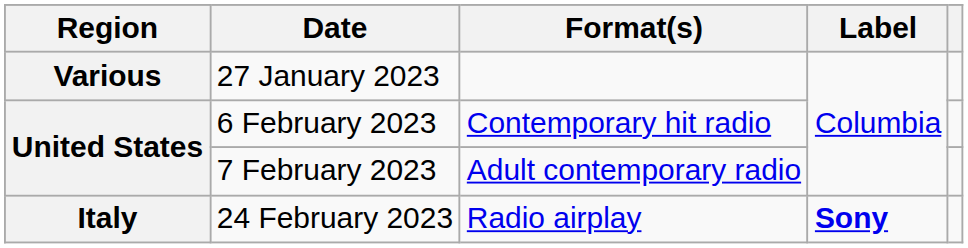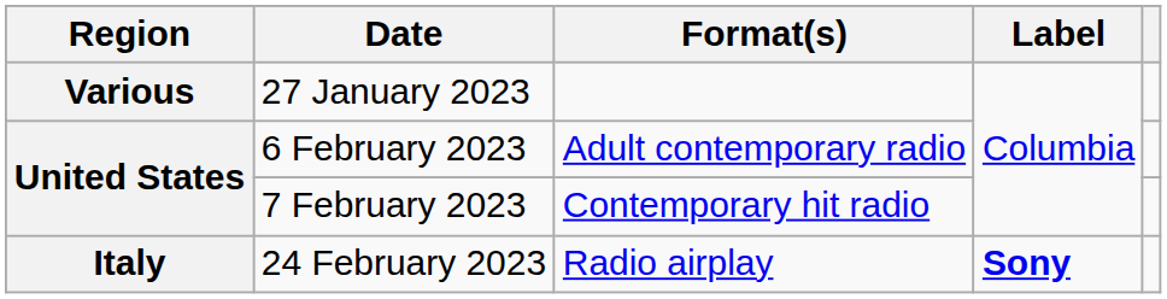 <table class="wikitable plainrowheaders">
 <tr>
 <th scope="col">Region</th>
 <th scope="col">Date</th>
 <th scope="col">Format(s)</th>
 <th scope="col">Label</th>
 <th scope="col"></th>
 </tr>
 <tr>
 <th scope="row">Various</th>
 <td>27 January 2023</td>
 <td></td>
 <td rowspan="3"><a href='#'>Columbia</a></td>
 <td align="center"></td>
 </tr>
 <tr>
 <th scope="row" rowspan="2">United States</th>
 <td>6 February 2023</td>
-<td><a href='#'>Contemporary hit radio</a></td>
+<td><a href='#'>Adult contemporary radio</a></td>
 <td align="center"></td>
 </tr>
 <tr>
 <td>7 February 2023</td>
-<td><a href='#'>Adult contemporary radio</a></td>
+<td><a href='#'>Contemporary hit radio</a></td>
 <td align="center"></td>
 </tr>
 <tr>
 <th scope="row">Italy</th>
 <td>24 February 2023</td>
 <td><a href='#'>Radio airplay</a></td>
 <td><strong><a href='#'>Sony</a></strong></td>
 <td align="center"></td>
 </tr>
 </table>
